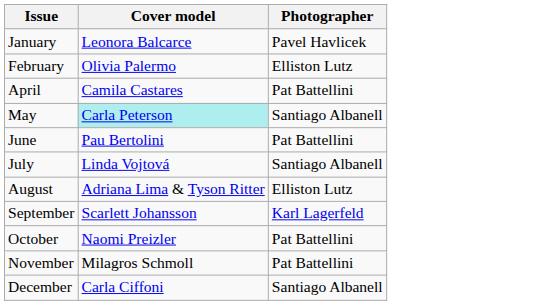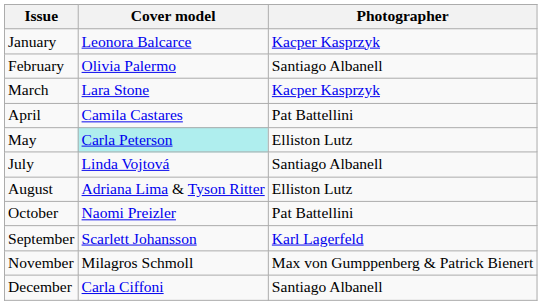 <table class="sortable wikitable">
 <tr>
 <th>Issue</th>
 <th>Cover model</th>
 <th>Photographer</th>
 </tr>
 <tr>
 <td>January</td>
 <td><a href='#'>Leonora Balcarce</a></td>
-<td>Pavel Havlicek</td>
+<td><a href='#'>Kacper Kasprzyk</a></td>
 </tr>
 <tr>
 <td>February</td>
 <td><a href='#'>Olivia Palermo</a></td>
-<td>Elliston Lutz</td>
+<td>Santiago Albanell</td>
+</tr>
+<tr>
+<td>March</td>
+<td><a href='#'>Lara Stone</a></td>
+<td><a href='#'>Kacper Kasprzyk</a></td>
 </tr>
 <tr>
 <td>April</td>
 <td><a href='#'>Camila Castares</a></td>
 <td>Pat Battellini</td>
 </tr>
 <tr>
 <td>May</td>
 <td style="background: paleturquoise;"><a href='#'>Carla Peterson</a></td>
-<td>Santiago Albanell</td>
-</tr>
-<tr>
-<td>June</td>
-<td><a href='#'>Pau Bertolini</a></td>
-<td>Pat Battellini</td>
+<td>Elliston Lutz</td>
 </tr>
 <tr>
 <td>July</td>
 <td><a href='#'>Linda Vojtová</a></td>
 <td>Santiago Albanell</td>
 </tr>
 <tr>
 <td>August</td>
 <td><a href='#'>Adriana Lima</a> & <a href='#'>Tyson Ritter</a></td>
 <td>Elliston Lutz</td>
 </tr>
 <tr>
+<td>October</td>
+<td><a href='#'>Naomi Preizler</a></td>
+<td>Pat Battellini</td>
+</tr>
+<tr>
 <td>September</td>
 <td><a href='#'>Scarlett Johansson</a></td>
 <td><a href='#'>Karl Lagerfeld</a></td>
 </tr>
 <tr>
-<td>October</td>
-<td><a href='#'>Naomi Preizler</a></td>
-<td>Pat Battellini</td>
-</tr>
-<tr>
 <td>November</td>
 <td>Milagros Schmoll</td>
-<td>Pat Battellini</td>
+<td>Max von Gumppenberg & Patrick Bienert</td>
 </tr>
 <tr>
 <td>December</td>
 <td><a href='#'>Carla Ciffoni</a></td>
 <td>Santiago Albanell</td>
 </tr>
 </table>
